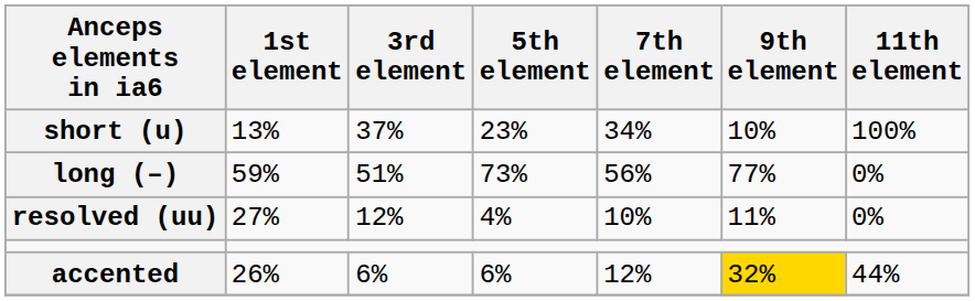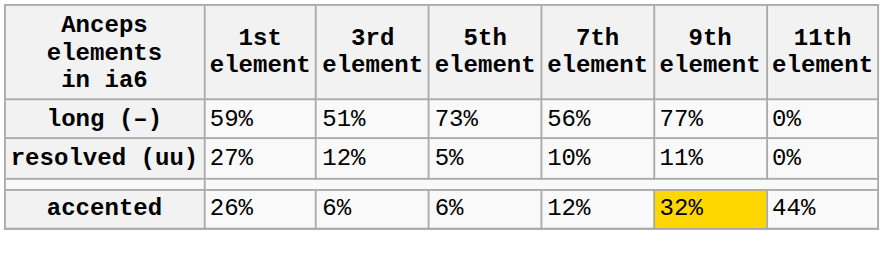 <table class="wikitable">
 <tr>
 <th>Anceps<br>elements<br>in ia6</th>
 <th>1st<br>element</th>
 <th>3rd<br>element</th>
 <th>5th<br>element</th>
 <th>7th<br>element</th>
 <th>9th<br>element</th>
 <th>11th<br>element</th>
-</tr>
-<tr>
-<th>short (u)</th>
-<td>13%</td>
-<td>37%</td>
-<td>23%</td>
-<td>34%</td>
-<td>10%</td>
-<td>100%</td>
 </tr>
 <tr>
 <th>long (–)</th>
 <td>59%</td>
 <td>51%</td>
 <td>73%</td>
 <td>56%</td>
 <td>77%</td>
 <td>0%</td>
 </tr>
 <tr>
 <th>resolved (uu)</th>
 <td>27%</td>
 <td>12%</td>
-<td>4%</td>
+<td>5%</td>
 <td>10%</td>
 <td>11%</td>
 <td>0%</td>
 </tr>
 <tr>
 <td></td>
 </tr>
 <tr>
 <th>accented</th>
 <td>26%</td>
 <td>6%</td>
 <td>6%</td>
 <td>12%</td>
 <td style="background: gold;">32%</td>
 <td>44%</td>
 </tr>
 <tr>
 </tr>
 </table>
